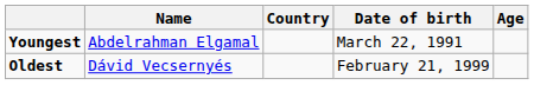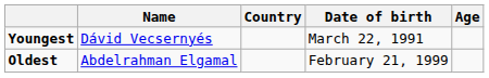 <table class="wikitable">
 <tr>
 <th></th>
 <th>Name</th>
 <th>Country</th>
 <th>Date of birth</th>
 <th>Age</th>
 </tr>
 <tr>
 <td><strong>Youngest</strong></td>
-<td><a href='#'>Abdelrahman Elgamal</a></td>
+<td><a href='#'>Dávid Vecsernyés</a></td>
 <td></td>
 <td>March 22, 1991</td>
 <td></td>
 </tr>
 <tr>
 <td><strong>Oldest</strong></td>
-<td><a href='#'>Dávid Vecsernyés</a></td>
+<td><a href='#'>Abdelrahman Elgamal</a></td>
 <td></td>
 <td>February 21, 1999</td>
 <td></td>
 </tr>
 </table>
